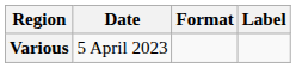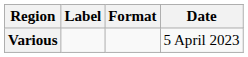 <table class="wikitable plainrowheaders">
 <tr>
 <th scope="col">Region</th>
+<th scope="col">Label</th>
+<th scope="col">Format</th>
 <th scope="col">Date</th>
-<th scope="col">Format</th>
-<th scope="col">Label</th>
 </tr>
 <tr>
 <th scope="row">Various</th>
-<td>5 April 2023</td>
 <td></td>
 <td></td>
+<td>5 April 2023</td>
 </tr>
 </table>
